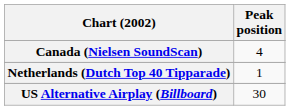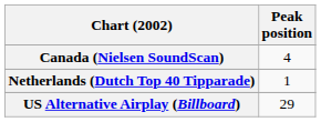 <table class="wikitable sortable plainrowheaders" style="text-align:center">
 <tr>
 <th scope="col">Chart (2002)</th>
 <th scope="col">Peak<br>position</th>
 </tr>
 <tr>
 </tr>
 <tr>
 </tr>
 <tr>
 <th scope="row">Canada (<a href='#'>Nielsen SoundScan</a>)</th>
 <td>4</td>
 </tr>
 <tr>
 </tr>
 <tr>
 </tr>
 <tr>
 </tr>
 <tr>
 <th scope="row">Netherlands (<a href='#'>Dutch Top 40 Tipparade</a>)</th>
 <td>1</td>
 </tr>
 <tr>
 </tr>
 <tr>
 </tr>
 <tr>
 </tr>
 <tr>
 </tr>
 <tr>
 </tr>
 <tr>
 </tr>
 <tr>
 </tr>
 <tr>
 <th scope="row">US <a href='#'>Alternative Airplay</a> (<em><a href='#'>Billboard</a></em>)</th>
-<td>30</td>
+<td>29</td>
 </tr>
 </table>
